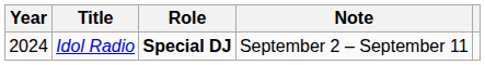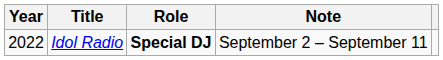 <table class="wikitable sortable">
 <tr style="background:#B0C4DE;">
 <th>Year</th>
 <th>Title</th>
 <th>Role</th>
 <th>Note</th>
 <th></th>
 </tr>
 <tr>
-<td>2024</td>
+<td>2022</td>
 <td><em><a href='#'>Idol Radio</a></em></td>
 <td><strong>Special DJ</strong></td>
 <td>September 2 – September 11</td>
 <td></td>
 </tr>
 </table>
